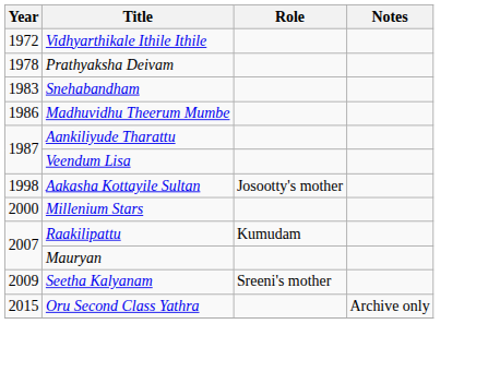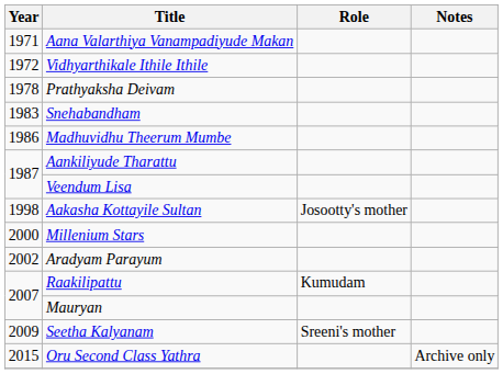 <table class="wikitable">
 <tr style="text-align:center;">
 <th>Year</th>
 <th>Title</th>
 <th>Role</th>
 <th>Notes</th>
+</tr>
+<tr>
+<td>1971</td>
+<td><em><a href='#'>Aana Valarthiya Vanampadiyude Makan</a></em></td>
+<td></td>
+<td></td>
 </tr>
 <tr>
 <td>1972</td>
 <td><em><a href='#'>Vidhyarthikale Ithile Ithile</a></em></td>
 <td></td>
 <td></td>
 </tr>
 <tr>
 <td>1978</td>
 <td><em>Prathyaksha Deivam</em></td>
 <td></td>
 <td></td>
 </tr>
 <tr>
 <td>1983</td>
 <td><em><a href='#'>Snehabandham</a></em></td>
 <td></td>
 <td></td>
 </tr>
 <tr>
 <td>1986</td>
 <td><em><a href='#'>Madhuvidhu Theerum Mumbe</a></em></td>
 <td></td>
 <td></td>
 </tr>
 <tr>
 <td rowspan="2">1987</td>
 <td><em><a href='#'>Aankiliyude Tharattu</a></em></td>
 <td></td>
 <td></td>
 </tr>
 <tr>
 <td><em><a href='#'>Veendum Lisa</a></em></td>
 <td></td>
 <td></td>
 </tr>
 <tr>
 <td>1998</td>
 <td><em><a href='#'>Aakasha Kottayile Sultan</a></em></td>
 <td>Josootty's mother</td>
 <td></td>
 </tr>
 <tr>
 <td>2000</td>
 <td><em><a href='#'>Millenium Stars</a></em></td>
 <td></td>
 <td></td>
 </tr>
 <tr>
+<td>2002</td>
+<td><em>Aradyam Parayum</em></td>
+<td></td>
+<td></td>
+</tr>
+<tr>
 <td rowspan="2">2007</td>
 <td><em><a href='#'>Raakilipattu</a></em></td>
 <td>Kumudam</td>
 <td></td>
 </tr>
 <tr>
 <td><em>Mauryan</em></td>
 <td></td>
 <td></td>
 </tr>
 <tr>
 <td>2009</td>
 <td><em><a href='#'>Seetha Kalyanam</a></em></td>
 <td>Sreeni's mother</td>
 <td></td>
 </tr>
 <tr>
 <td>2015</td>
 <td><em><a href='#'>Oru Second Class Yathra</a></em></td>
 <td></td>
 <td>Archive only</td>
 </tr>
 <tr>
 </tr>
 </table>
